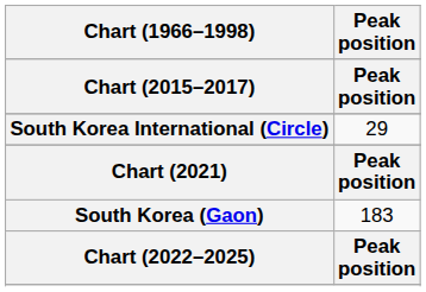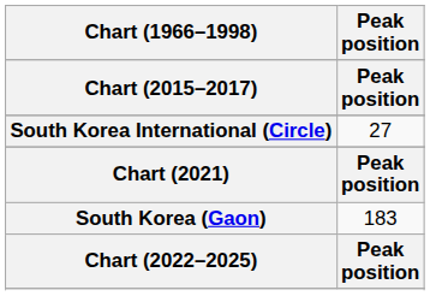 <table class="wikitable sortable plainrowheaders" style="text-align:center;">
 <tr>
 <th scope="col">Chart (1966–1998)</th>
 <th scope="col">Peak<br>position</th>
 </tr>
 <tr>
 </tr>
 <tr>
 </tr>
 <tr>
 </tr>
 <tr>
 <th scope="col">Chart (2015–2017)</th>
 <th scope="col">Peak<br>position</th>
 </tr>
 <tr>
 </tr>
 <tr>
 <th scope="row">South Korea International (<a href='#'>Circle</a>)<br></th>
-<td>29</td>
+<td>27</td>
 </tr>
 <tr>
 </tr>
 <tr>
 <th scope="col">Chart (2021)</th>
 <th scope="col">Peak<br>position</th>
 </tr>
 <tr>
 <th scope="row">South Korea (<a href='#'>Gaon</a>)</th>
 <td>183</td>
 </tr>
 <tr>
 <th scope="col">Chart (2022–2025)</th>
 <th scope="col">Peak<br>position</th>
 </tr>
 <tr>
 </tr>
 <tr>
 </tr>
 </table>
